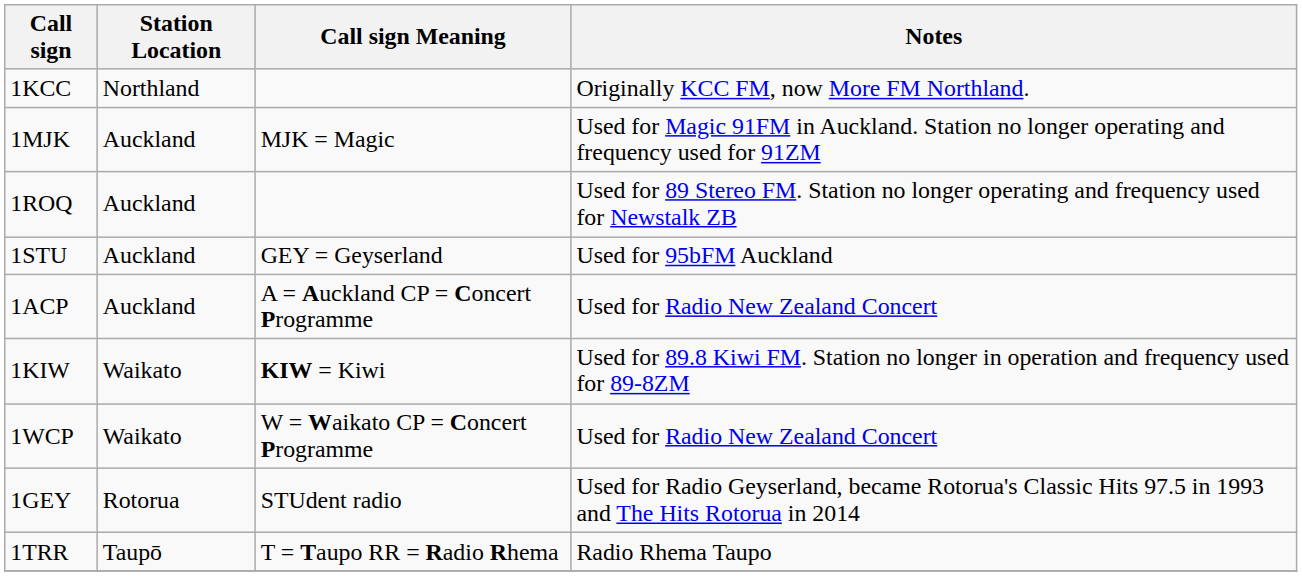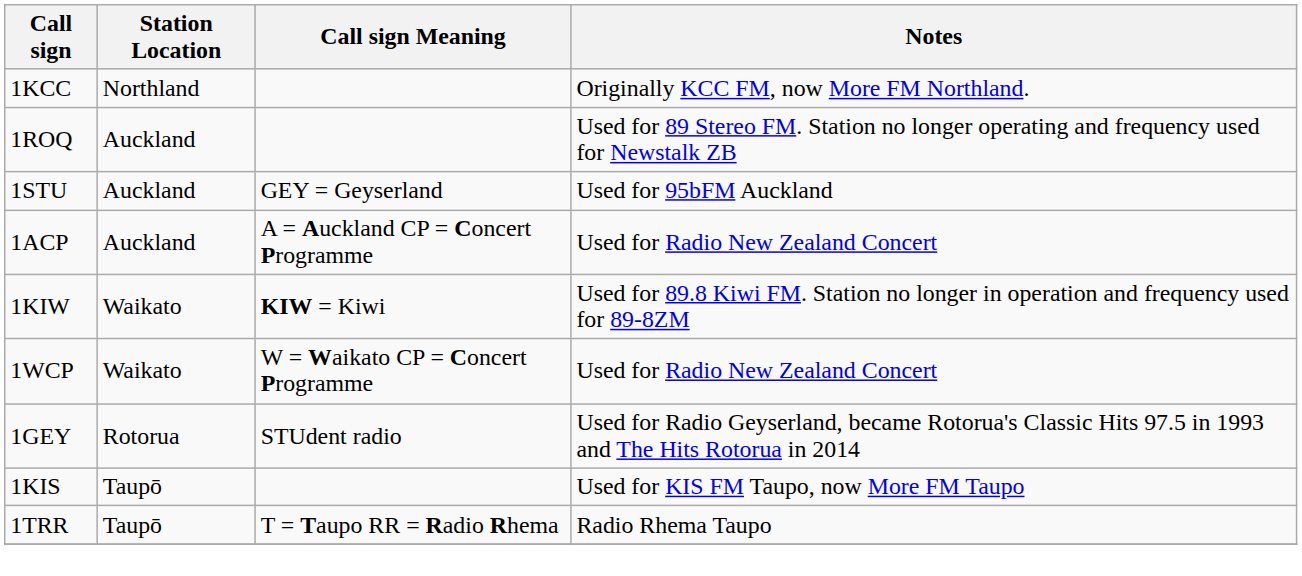 <table class="wikitable">
 <tr>
 <th>Call sign</th>
 <th>Station Location</th>
 <th>Call sign Meaning</th>
 <th>Notes</th>
 </tr>
 <tr>
 <td>1KCC</td>
 <td>Northland</td>
 <td></td>
 <td>Originally <a href='#'>KCC FM</a>, now <a href='#'>More FM Northland</a>.</td>
-</tr>
-<tr>
-<td>1MJK</td>
-<td>Auckland</td>
-<td>MJK = Magic</td>
-<td>Used for <a href='#'>Magic 91FM</a> in Auckland. Station no longer operating and frequency used for <a href='#'>91ZM</a></td>
 </tr>
 <tr>
 <td>1ROQ</td>
 <td>Auckland</td>
 <td></td>
 <td>Used for <a href='#'>89 Stereo FM</a>. Station no longer operating and frequency used for <a href='#'>Newstalk ZB</a></td>
 </tr>
 <tr>
 <td>1STU</td>
 <td>Auckland</td>
 <td>GEY = Geyserland</td>
 <td>Used for <a href='#'>95bFM</a> Auckland</td>
 </tr>
 <tr>
 <td>1ACP</td>
 <td>Auckland</td>
 <td>A = <strong>A</strong>uckland CP = <strong>C</strong>oncert <strong>P</strong>rogramme</td>
 <td>Used for <a href='#'>Radio New Zealand Concert</a></td>
 </tr>
 <tr>
 <td>1KIW</td>
 <td>Waikato</td>
 <td><strong>KIW</strong> = Kiwi</td>
 <td>Used for <a href='#'>89.8 Kiwi FM</a>. Station no longer in operation and frequency used for <a href='#'>89-8ZM</a></td>
 </tr>
 <tr>
 <td>1WCP</td>
 <td>Waikato</td>
 <td>W = <strong>W</strong>aikato CP = <strong>C</strong>oncert <strong>P</strong>rogramme</td>
 <td>Used for <a href='#'>Radio New Zealand Concert</a></td>
 </tr>
 <tr>
 <td>1GEY</td>
 <td>Rotorua</td>
 <td>STUdent radio</td>
 <td>Used for Radio Geyserland, became Rotorua's Classic Hits 97.5 in 1993 and <a href='#'>The Hits Rotorua</a> in 2014</td>
 </tr>
 <tr>
+<td>1KIS</td>
+<td>Taupō</td>
+<td></td>
+<td>Used for <a href='#'>KIS FM</a> Taupo, now <a href='#'>More FM Taupo</a></td>
+</tr>
+<tr>
 <td>1TRR</td>
 <td>Taupō</td>
 <td>T = <strong>T</strong>aupo RR = <strong>R</strong>adio <strong>R</strong>hema</td>
 <td>Radio Rhema Taupo</td>
 </tr>
 <tr>
 </tr>
 </table>
